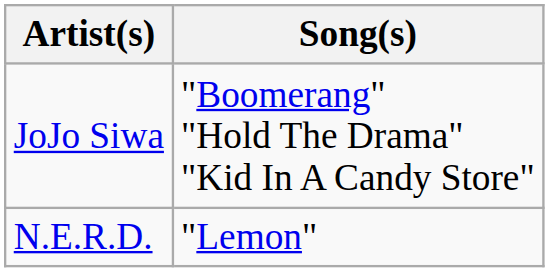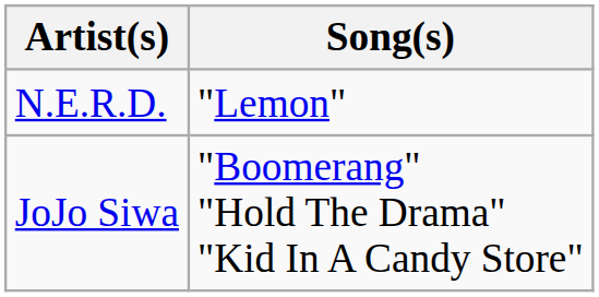 <table class="wikitable">
 <tr>
 <th>Artist(s)</th>
 <th>Song(s)</th>
 </tr>
 <tr>
+<td><a href='#'>N.E.R.D.</a></td>
+<td>"<a href='#'>Lemon</a>"</td>
+</tr>
+<tr>
 <td><a href='#'>JoJo Siwa</a></td>
 <td>"<a href='#'>Boomerang</a>"<br>"Hold The Drama"<br>"Kid In A Candy Store"</td>
 </tr>
-<tr>
-<td><a href='#'>N.E.R.D.</a></td>
-<td>"<a href='#'>Lemon</a>"</td>
-</tr>
 </table>
